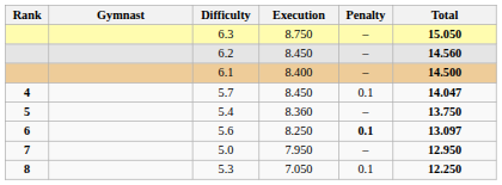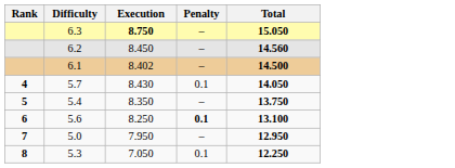 <table class="wikitable sortable" style="text-align:center">
 <tr>
 <th scope="col" style="width:50px;">Rank</th>
-<th scope="col" style="width:180px;">Gymnast</th>
 <th scope="col" style="width:5em">Difficulty</th>
 <th style="width:6em">Execution</th>
 <th style="width:4em">Penalty</th>
 <th style="width:8em">Total</th>
 </tr>
 <tr style="background:#fffcaf;">
 <td></td>
-<td align=left></td>
 <td>6.3</td>
-<td>8.750</td>
+<td><strong>8.750</strong></td>
 <td>–</td>
 <td><strong>15.050</strong></td>
 </tr>
 <tr style="background:#e5e5e5;">
 <td></td>
-<td align=left></td>
 <td>6.2</td>
 <td>8.450</td>
 <td>–</td>
 <td><strong>14.560</strong></td>
 </tr>
 <tr style="background:#ec9;">
 <td></td>
-<td align=left></td>
 <td>6.1</td>
-<td>8.400</td>
+<td>8.402</td>
 <td>–</td>
 <td><strong>14.500</strong></td>
 </tr>
 <tr>
 <td><strong>4</strong></td>
-<td align=left></td>
 <td>5.7</td>
-<td>8.450</td>
+<td>8.430</td>
 <td>0.1</td>
-<td><strong>14.047</strong></td>
+<td><strong>14.050</strong></td>
 </tr>
 <tr>
 <td><strong>5</strong></td>
-<td align=left></td>
 <td>5.4</td>
-<td>8.360</td>
+<td>8.350</td>
 <td>–</td>
 <td><strong>13.750</strong></td>
 </tr>
 <tr>
 <td><strong>6</strong></td>
-<td align=left></td>
 <td>5.6</td>
 <td>8.250</td>
 <td><strong>0.1</strong></td>
-<td><strong>13.097</strong></td>
+<td><strong>13.100</strong></td>
 </tr>
 <tr>
 <td><strong>7</strong></td>
-<td align=left></td>
 <td>5.0</td>
 <td>7.950</td>
 <td>–</td>
 <td><strong>12.950</strong></td>
 </tr>
 <tr>
 <td><strong>8</strong></td>
-<td align=left></td>
 <td>5.3</td>
 <td>7.050</td>
 <td>0.1</td>
 <td><strong>12.250</strong></td>
 </tr>
 </table>
